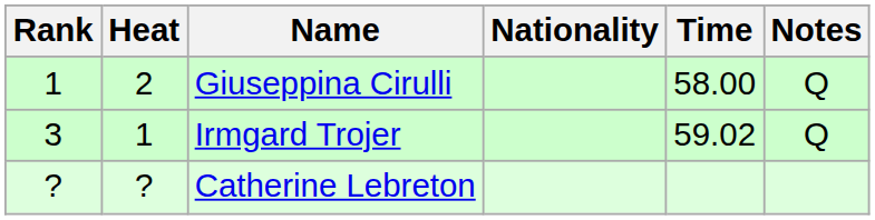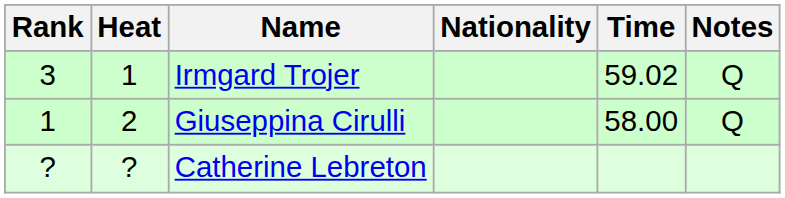 <table class="wikitable sortable" style="text-align:center">
 <tr>
 <th>Rank</th>
 <th>Heat</th>
 <th>Name</th>
 <th>Nationality</th>
 <th>Time</th>
 <th>Notes</th>
 </tr>
 <tr bgcolor=ccffcc>
+<td>3</td>
+<td>1</td>
+<td align=left><a href='#'>Irmgard Trojer</a></td>
+<td align=left></td>
+<td>59.02</td>
+<td>Q</td>
+</tr>
+<tr bgcolor=ccffcc>
 <td>1</td>
 <td>2</td>
 <td align=left><a href='#'>Giuseppina Cirulli</a></td>
 <td align=left></td>
 <td>58.00</td>
-<td>Q</td>
-</tr>
-<tr bgcolor=ccffcc>
-<td>3</td>
-<td>1</td>
-<td align=left><a href='#'>Irmgard Trojer</a></td>
-<td align=left></td>
-<td>59.02</td>
 <td>Q</td>
 </tr>
 <tr bgcolor=ddffdd>
 <td>?</td>
 <td>?</td>
 <td align=left><a href='#'>Catherine Lebreton</a></td>
 <td align=left></td>
 <td></td>
 <td></td>
 </tr>
 </table>
